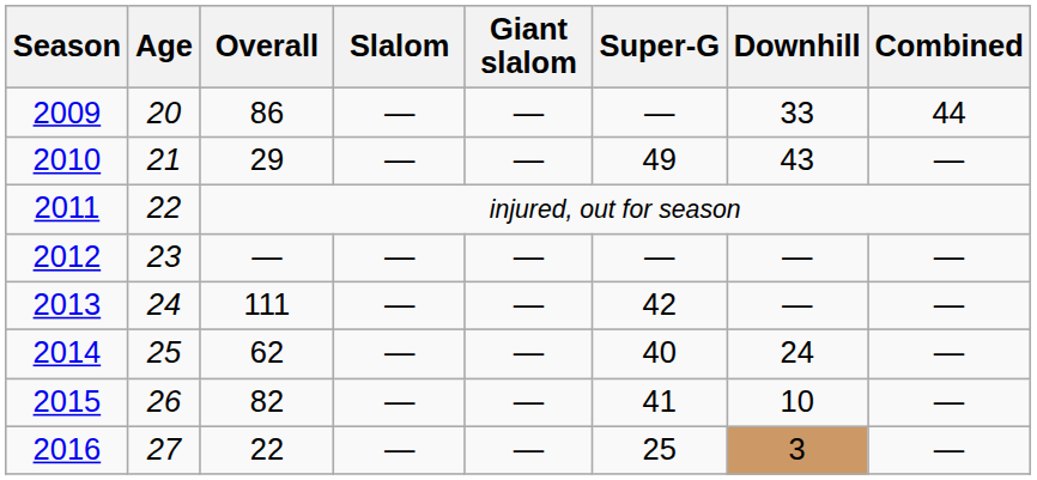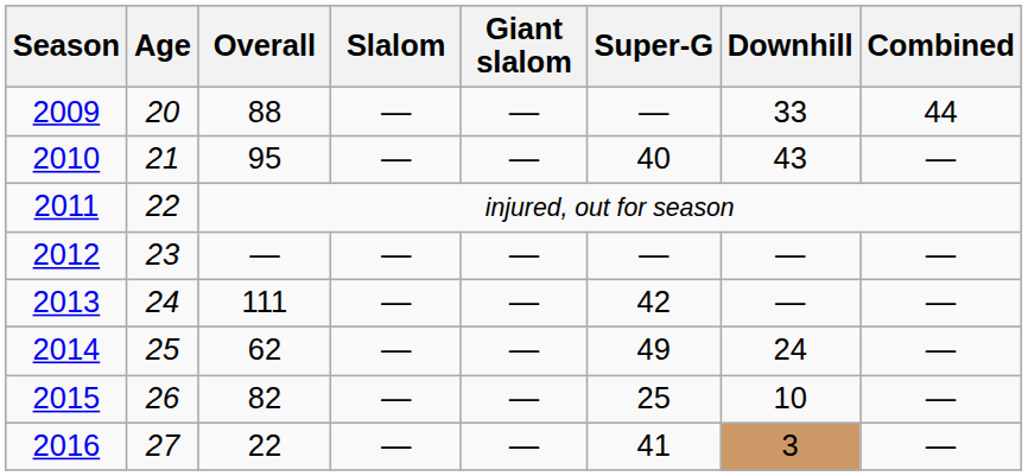 <table class=wikitable style="text-align:center">
 <tr>
 <th>Season</th>
 <th>Age</th>
 <th> Overall </th>
 <th> Slalom </th>
 <th>Giant<br> slalom </th>
 <th>Super-G</th>
 <th>Downhill</th>
 <th>Combined</th>
 </tr>
 <tr>
 <td><a href='#'>2009</a></td>
 <td><em>20</em></td>
-<td>86</td>
+<td>88</td>
 <td>—</td>
 <td>—</td>
 <td>—</td>
 <td>33</td>
 <td>44</td>
 </tr>
 <tr>
 <td><a href='#'>2010</a></td>
 <td><em>21</em></td>
-<td>29</td>
+<td>95</td>
 <td>—</td>
 <td>—</td>
-<td>49</td>
+<td>40</td>
 <td>43</td>
 <td>—</td>
 </tr>
 <tr>
 <td><a href='#'>2011</a></td>
 <td><em>22</em></td>
 <td colspan=6><small><em>injured, out for season</em></small></td>
 </tr>
 <tr>
 <td><a href='#'>2012</a></td>
 <td><em>23</em></td>
 <td>—</td>
 <td>—</td>
 <td>—</td>
 <td>—</td>
 <td>—</td>
 <td>—</td>
 </tr>
 <tr>
 <td><a href='#'>2013</a></td>
 <td><em>24</em></td>
 <td>111</td>
 <td>—</td>
 <td>—</td>
 <td>42</td>
 <td>—</td>
 <td>—</td>
 </tr>
 <tr>
 <td><a href='#'>2014</a></td>
 <td><em>25</em></td>
 <td>62</td>
 <td>—</td>
 <td>—</td>
-<td>40</td>
+<td>49</td>
 <td>24</td>
 <td>—</td>
 </tr>
 <tr>
 <td><a href='#'>2015</a></td>
 <td><em>26</em></td>
 <td>82</td>
 <td>—</td>
 <td>—</td>
-<td>41</td>
+<td>25</td>
 <td>10</td>
 <td>—</td>
 </tr>
 <tr>
 <td><a href='#'>2016</a></td>
 <td><em>27</em></td>
 <td>22</td>
 <td>—</td>
 <td>—</td>
-<td>25</td>
+<td>41</td>
 <td style="background:#c96;">3</td>
 <td>—</td>
 </tr>
 </table>
